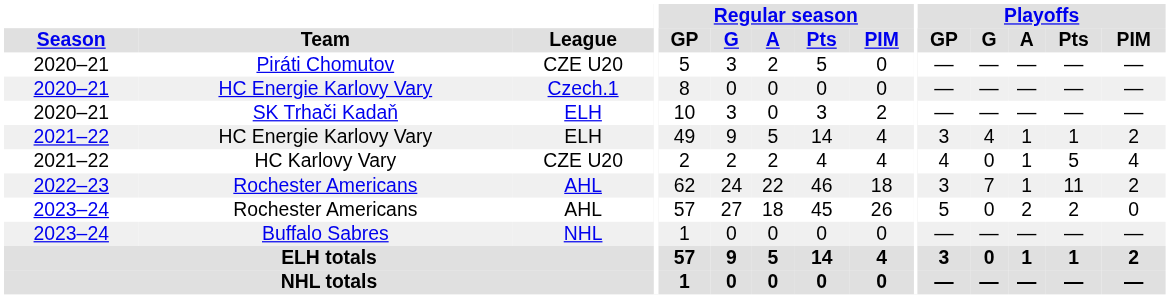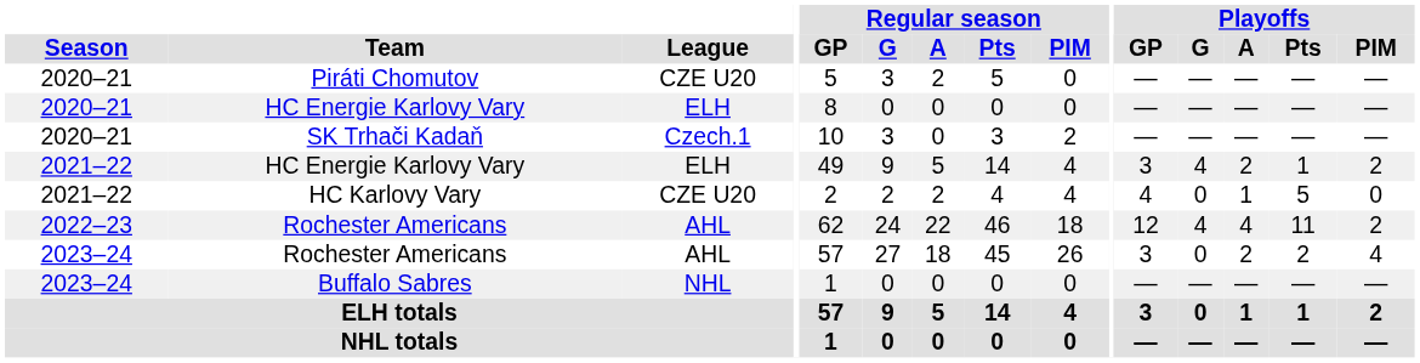 <table border="0" cellpadding="1" cellspacing="0" style="text-align:center; width:60em;">
 <tr bgcolor="#e0e0e0">
 <th colspan="3" bgcolor="#ffffff"></th>
 <th rowspan="100" bgcolor="#ffffff"></th>
 <th colspan="5"><a href='#'>Regular season</a></th>
 <th rowspan="100" bgcolor="#ffffff"></th>
 <th colspan="5"><a href='#'>Playoffs</a></th>
 </tr>
 <tr bgcolor="#e0e0e0">
 <th><a href='#'>Season</a></th>
 <th>Team</th>
 <th>League</th>
 <th>GP</th>
 <th><a href='#'>G</a></th>
 <th><a href='#'>A</a></th>
 <th><a href='#'>Pts</a></th>
 <th><a href='#'>PIM</a></th>
 <th>GP</th>
 <th>G</th>
 <th>A</th>
 <th>Pts</th>
 <th>PIM</th>
 </tr>
 <tr>
 <td>2020–21</td>
 <td><a href='#'>Piráti Chomutov</a></td>
 <td>CZE U20</td>
 <td>5</td>
 <td>3</td>
 <td>2</td>
 <td>5</td>
 <td>0</td>
 <td>—</td>
 <td>—</td>
 <td>—</td>
 <td>—</td>
 <td>—</td>
 </tr>
 <tr bgcolor="#f0f0f0">
 <td><a href='#'>2020–21</a></td>
 <td><a href='#'>HC Energie Karlovy Vary</a></td>
-<td><a href='#'>Czech.1</a></td>
+<td><a href='#'>ELH</a></td>
 <td>8</td>
 <td>0</td>
 <td>0</td>
 <td>0</td>
 <td>0</td>
 <td>—</td>
 <td>—</td>
 <td>—</td>
 <td>—</td>
 <td>—</td>
 </tr>
 <tr>
 <td 2020–21 1st Czech Republic Hockey League season>2020–21</td>
 <td><a href='#'>SK Trhači Kadaň</a></td>
-<td><a href='#'>ELH</a></td>
+<td><a href='#'>Czech.1</a></td>
 <td>10</td>
 <td>3</td>
 <td>0</td>
 <td>3</td>
 <td>2</td>
 <td>—</td>
 <td>—</td>
 <td>—</td>
 <td>—</td>
 <td>—</td>
 </tr>
 <tr bgcolor="#f0f0f0">
 <td><a href='#'>2021–22</a></td>
 <td>HC Energie Karlovy Vary</td>
 <td>ELH</td>
 <td>49</td>
 <td>9</td>
 <td>5</td>
 <td>14</td>
 <td>4</td>
 <td>3</td>
 <td>4</td>
-<td>1</td>
+<td>2</td>
 <td>1</td>
 <td>2</td>
 </tr>
 <tr>
 <td>2021–22</td>
 <td>HC Karlovy Vary</td>
 <td>CZE U20</td>
 <td>2</td>
 <td>2</td>
 <td>2</td>
 <td>4</td>
 <td>4</td>
 <td>4</td>
 <td>0</td>
 <td>1</td>
 <td>5</td>
-<td>4</td>
+<td>0</td>
 </tr>
 <tr bgcolor="#f0f0f0">
 <td><a href='#'>2022–23</a></td>
 <td><a href='#'>Rochester Americans</a></td>
 <td><a href='#'>AHL</a></td>
 <td>62</td>
 <td>24</td>
 <td>22</td>
 <td>46</td>
 <td>18</td>
-<td>3</td>
-<td>7</td>
-<td>1</td>
+<td>12</td>
+<td>4</td>
+<td>4</td>
 <td>11</td>
 <td>2</td>
 </tr>
 <tr>
 <td><a href='#'>2023–24</a></td>
 <td>Rochester Americans</td>
 <td>AHL</td>
 <td>57</td>
 <td>27</td>
 <td>18</td>
 <td>45</td>
 <td>26</td>
-<td>5</td>
+<td>3</td>
 <td>0</td>
 <td>2</td>
 <td>2</td>
-<td>0</td>
+<td>4</td>
 </tr>
 <tr bgcolor="#f0f0f0">
 <td><a href='#'>2023–24</a></td>
 <td><a href='#'>Buffalo Sabres</a></td>
 <td><a href='#'>NHL</a></td>
 <td>1</td>
 <td>0</td>
 <td>0</td>
 <td>0</td>
 <td>0</td>
 <td>—</td>
 <td>—</td>
 <td>—</td>
 <td>—</td>
 <td>—</td>
 </tr>
 <tr bgcolor="#e0e0e0">
 <th colspan="3">ELH totals</th>
 <th>57</th>
 <th>9</th>
 <th>5</th>
 <th>14</th>
 <th>4</th>
 <th>3</th>
 <th>0</th>
 <th>1</th>
 <th>1</th>
 <th>2</th>
 </tr>
 <tr bgcolor="#e0e0e0">
 <th colspan="3">NHL totals</th>
 <th>1</th>
 <th>0</th>
 <th>0</th>
 <th>0</th>
 <th>0</th>
 <th>—</th>
 <th>—</th>
 <th>—</th>
 <th>—</th>
 <th>—</th>
 </tr>
 </table>
